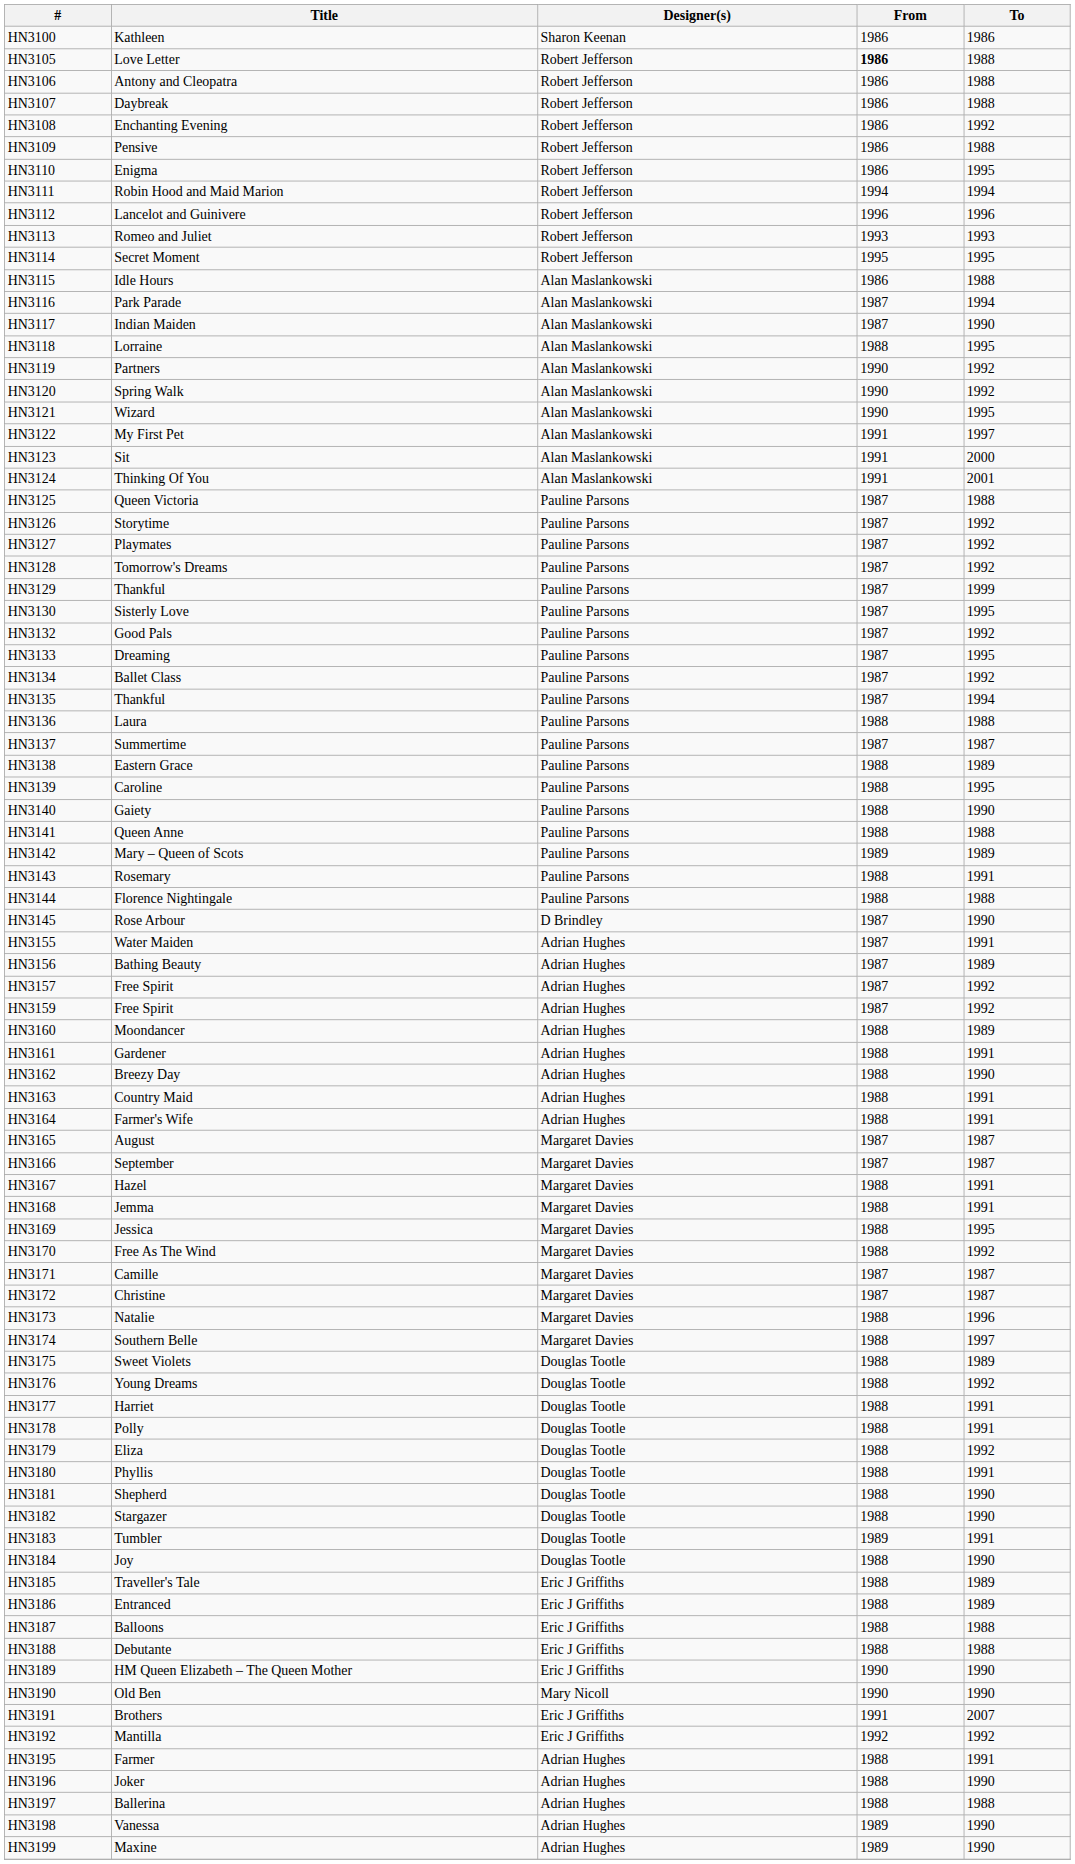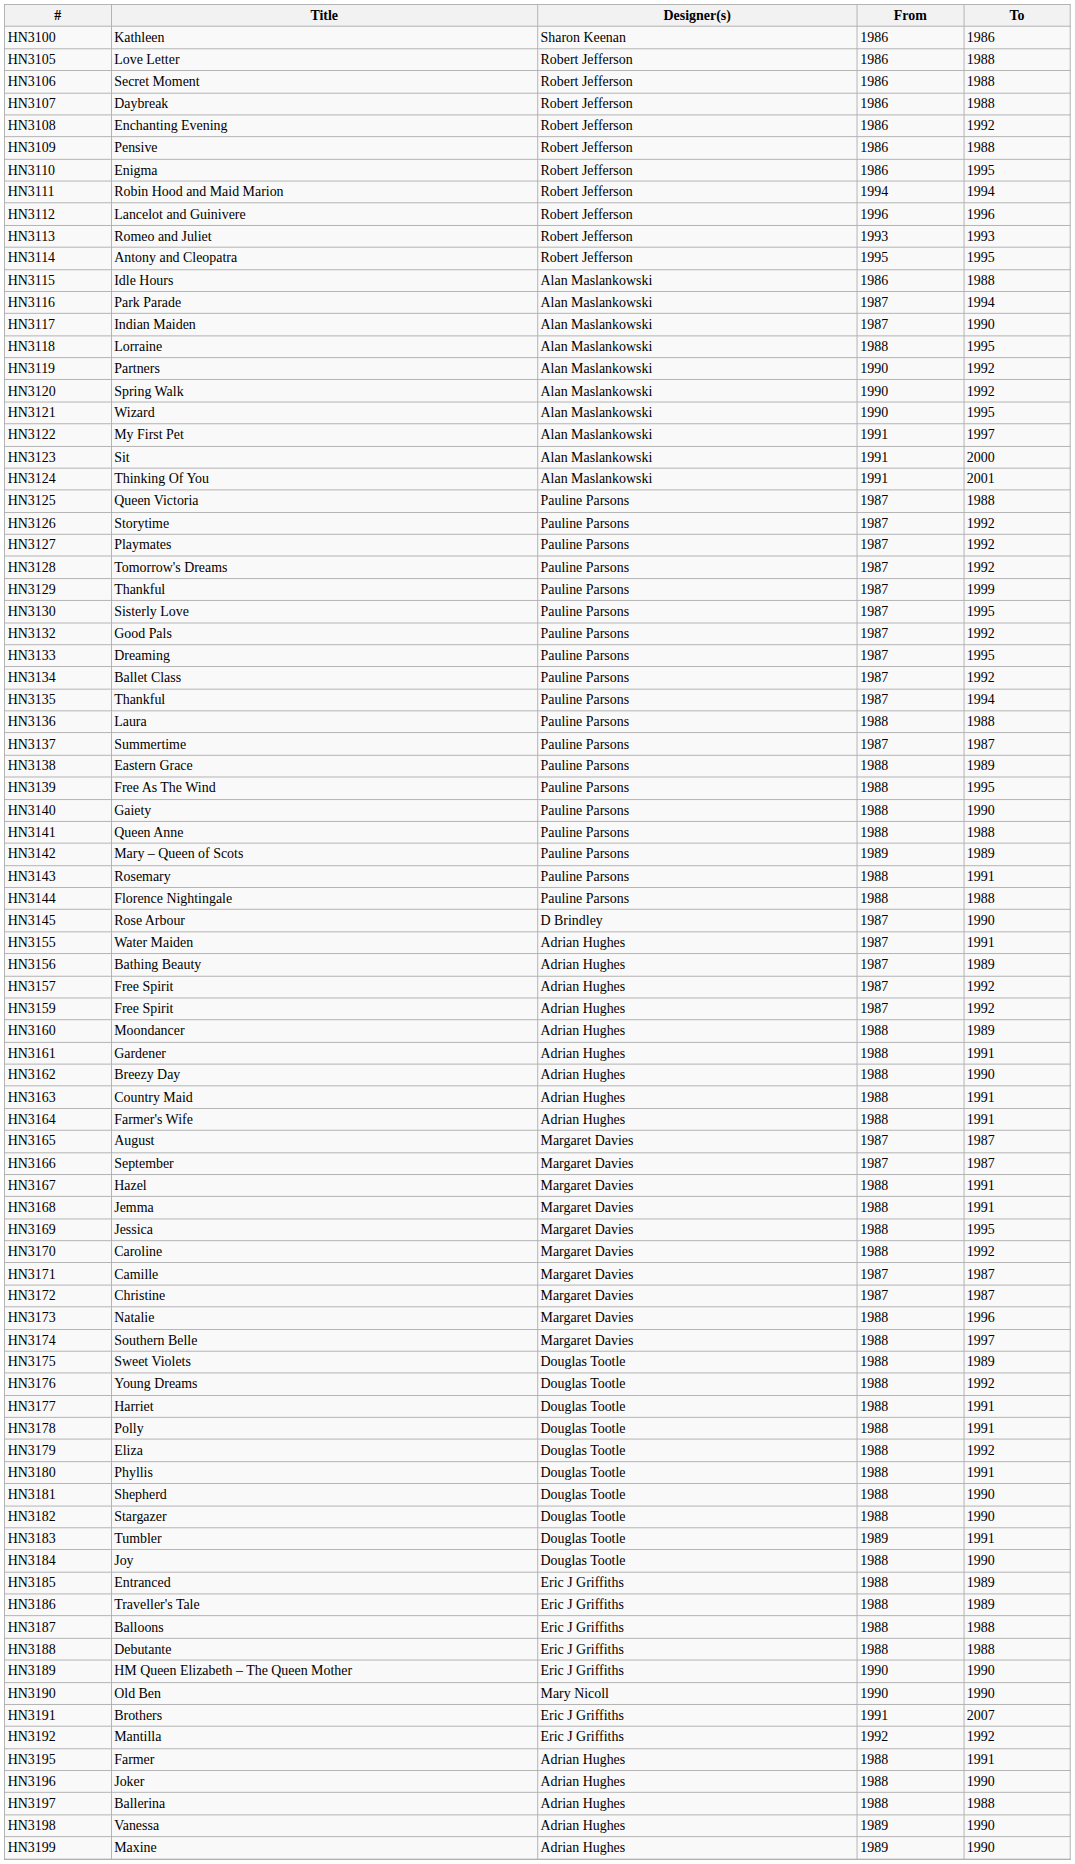 <table class="wikitable collapsible" width="97%" border="1" cellpadding="1" cellspacing="0" align="centre">
 <tr>
 <th width=10%>#</th>
 <th width=40%>Title</th>
 <th width=30%>Designer(s)</th>
 <th width=10%>From</th>
 <th width=10%>To</th>
 </tr>
 <tr>
 <td>HN3100</td>
 <td>Kathleen</td>
 <td>Sharon Keenan</td>
 <td>1986</td>
 <td>1986</td>
 </tr>
 <tr>
 <td>HN3105</td>
 <td>Love Letter</td>
 <td>Robert Jefferson</td>
-<td><strong>1986</strong></td>
+<td>1986</td>
 <td>1988</td>
 </tr>
 <tr>
 <td>HN3106</td>
-<td>Antony and Cleopatra</td>
+<td>Secret Moment</td>
 <td>Robert Jefferson</td>
 <td>1986</td>
 <td>1988</td>
 </tr>
 <tr>
 <td>HN3107</td>
 <td>Daybreak</td>
 <td>Robert Jefferson</td>
 <td>1986</td>
 <td>1988</td>
 </tr>
 <tr>
 <td>HN3108</td>
 <td>Enchanting Evening</td>
 <td>Robert Jefferson</td>
 <td>1986</td>
 <td>1992</td>
 </tr>
 <tr>
 <td>HN3109</td>
 <td>Pensive</td>
 <td>Robert Jefferson</td>
 <td>1986</td>
 <td>1988</td>
 </tr>
 <tr>
 <td>HN3110</td>
 <td>Enigma</td>
 <td>Robert Jefferson</td>
 <td>1986</td>
 <td>1995</td>
 </tr>
 <tr>
 <td>HN3111</td>
 <td>Robin Hood and Maid Marion</td>
 <td>Robert Jefferson</td>
 <td>1994</td>
 <td>1994</td>
 </tr>
 <tr>
 <td>HN3112</td>
 <td>Lancelot and Guinivere</td>
 <td>Robert Jefferson</td>
 <td>1996</td>
 <td>1996</td>
 </tr>
 <tr>
 <td>HN3113</td>
 <td>Romeo and Juliet</td>
 <td>Robert Jefferson</td>
 <td>1993</td>
 <td>1993</td>
 </tr>
 <tr>
 <td>HN3114</td>
-<td>Secret Moment</td>
+<td>Antony and Cleopatra</td>
 <td>Robert Jefferson</td>
 <td>1995</td>
 <td>1995</td>
 </tr>
 <tr>
 <td>HN3115</td>
 <td>Idle Hours</td>
 <td>Alan Maslankowski</td>
 <td>1986</td>
 <td>1988</td>
 </tr>
 <tr>
 <td>HN3116</td>
 <td>Park Parade</td>
 <td>Alan Maslankowski</td>
 <td>1987</td>
 <td>1994</td>
 </tr>
 <tr>
 <td>HN3117</td>
 <td>Indian Maiden</td>
 <td>Alan Maslankowski</td>
 <td>1987</td>
 <td>1990</td>
 </tr>
 <tr>
 <td>HN3118</td>
 <td>Lorraine</td>
 <td>Alan Maslankowski</td>
 <td>1988</td>
 <td>1995</td>
 </tr>
 <tr>
 <td>HN3119</td>
 <td>Partners</td>
 <td>Alan Maslankowski</td>
 <td>1990</td>
 <td>1992</td>
 </tr>
 <tr>
 <td>HN3120</td>
 <td>Spring Walk</td>
 <td>Alan Maslankowski</td>
 <td>1990</td>
 <td>1992</td>
 </tr>
 <tr>
 <td>HN3121</td>
 <td>Wizard</td>
 <td>Alan Maslankowski</td>
 <td>1990</td>
 <td>1995</td>
 </tr>
 <tr>
 <td>HN3122</td>
 <td>My First Pet</td>
 <td>Alan Maslankowski</td>
 <td>1991</td>
 <td>1997</td>
 </tr>
 <tr>
 <td>HN3123</td>
 <td>Sit</td>
 <td>Alan Maslankowski</td>
 <td>1991</td>
 <td>2000</td>
 </tr>
 <tr>
 <td>HN3124</td>
 <td>Thinking Of You</td>
 <td>Alan Maslankowski</td>
 <td>1991</td>
 <td>2001</td>
 </tr>
 <tr>
 <td>HN3125</td>
 <td>Queen Victoria</td>
 <td>Pauline Parsons</td>
 <td>1987</td>
 <td>1988</td>
 </tr>
 <tr>
 <td>HN3126</td>
 <td>Storytime</td>
 <td>Pauline Parsons</td>
 <td>1987</td>
 <td>1992</td>
 </tr>
 <tr>
 <td>HN3127</td>
 <td>Playmates</td>
 <td>Pauline Parsons</td>
 <td>1987</td>
 <td>1992</td>
 </tr>
 <tr>
 <td>HN3128</td>
 <td>Tomorrow's Dreams</td>
 <td>Pauline Parsons</td>
 <td>1987</td>
 <td>1992</td>
 </tr>
 <tr>
 <td>HN3129</td>
 <td>Thankful</td>
 <td>Pauline Parsons</td>
 <td>1987</td>
 <td>1999</td>
 </tr>
 <tr>
 <td>HN3130</td>
 <td>Sisterly Love</td>
 <td>Pauline Parsons</td>
 <td>1987</td>
 <td>1995</td>
 </tr>
 <tr>
 <td>HN3132</td>
 <td>Good Pals</td>
 <td>Pauline Parsons</td>
 <td>1987</td>
 <td>1992</td>
 </tr>
 <tr>
 <td>HN3133</td>
 <td>Dreaming</td>
 <td>Pauline Parsons</td>
 <td>1987</td>
 <td>1995</td>
 </tr>
 <tr>
 <td>HN3134</td>
 <td>Ballet Class</td>
 <td>Pauline Parsons</td>
 <td>1987</td>
 <td>1992</td>
 </tr>
 <tr>
 <td>HN3135</td>
 <td>Thankful</td>
 <td>Pauline Parsons</td>
 <td>1987</td>
 <td>1994</td>
 </tr>
 <tr>
 <td>HN3136</td>
 <td>Laura</td>
 <td>Pauline Parsons</td>
 <td>1988</td>
 <td>1988</td>
 </tr>
 <tr>
 <td>HN3137</td>
 <td>Summertime</td>
 <td>Pauline Parsons</td>
 <td>1987</td>
 <td>1987</td>
 </tr>
 <tr>
 <td>HN3138</td>
 <td>Eastern Grace</td>
 <td>Pauline Parsons</td>
 <td>1988</td>
 <td>1989</td>
 </tr>
 <tr>
 <td>HN3139</td>
-<td>Caroline</td>
+<td>Free As The Wind</td>
 <td>Pauline Parsons</td>
 <td>1988</td>
 <td>1995</td>
 </tr>
 <tr>
 <td>HN3140</td>
 <td>Gaiety</td>
 <td>Pauline Parsons</td>
 <td>1988</td>
 <td>1990</td>
 </tr>
 <tr>
 <td>HN3141</td>
 <td>Queen Anne</td>
 <td>Pauline Parsons</td>
 <td>1988</td>
 <td>1988</td>
 </tr>
 <tr>
 <td>HN3142</td>
 <td>Mary – Queen of Scots</td>
 <td>Pauline Parsons</td>
 <td>1989</td>
 <td>1989</td>
 </tr>
 <tr>
 <td>HN3143</td>
 <td>Rosemary</td>
 <td>Pauline Parsons</td>
 <td>1988</td>
 <td>1991</td>
 </tr>
 <tr>
 <td>HN3144</td>
 <td>Florence Nightingale</td>
 <td>Pauline Parsons</td>
 <td>1988</td>
 <td>1988</td>
 </tr>
 <tr>
 <td>HN3145</td>
 <td>Rose Arbour</td>
 <td>D Brindley</td>
 <td>1987</td>
 <td>1990</td>
 </tr>
 <tr>
 <td>HN3155</td>
 <td>Water Maiden</td>
 <td>Adrian Hughes</td>
 <td>1987</td>
 <td>1991</td>
 </tr>
 <tr>
 <td>HN3156</td>
 <td>Bathing Beauty</td>
 <td>Adrian Hughes</td>
 <td>1987</td>
 <td>1989</td>
 </tr>
 <tr>
 <td>HN3157</td>
 <td>Free Spirit</td>
 <td>Adrian Hughes</td>
 <td>1987</td>
 <td>1992</td>
 </tr>
 <tr>
 <td>HN3159</td>
 <td>Free Spirit</td>
 <td>Adrian Hughes</td>
 <td>1987</td>
 <td>1992</td>
 </tr>
 <tr>
 <td>HN3160</td>
 <td>Moondancer</td>
 <td>Adrian Hughes</td>
 <td>1988</td>
 <td>1989</td>
 </tr>
 <tr>
 <td>HN3161</td>
 <td>Gardener</td>
 <td>Adrian Hughes</td>
 <td>1988</td>
 <td>1991</td>
 </tr>
 <tr>
 <td>HN3162</td>
 <td>Breezy Day</td>
 <td>Adrian Hughes</td>
 <td>1988</td>
 <td>1990</td>
 </tr>
 <tr>
 <td>HN3163</td>
 <td>Country Maid</td>
 <td>Adrian Hughes</td>
 <td>1988</td>
 <td>1991</td>
 </tr>
 <tr>
 <td>HN3164</td>
 <td>Farmer's Wife</td>
 <td>Adrian Hughes</td>
 <td>1988</td>
 <td>1991</td>
 </tr>
 <tr>
 <td>HN3165</td>
 <td>August</td>
 <td>Margaret Davies</td>
 <td>1987</td>
 <td>1987</td>
 </tr>
 <tr>
 <td>HN3166</td>
 <td>September</td>
 <td>Margaret Davies</td>
 <td>1987</td>
 <td>1987</td>
 </tr>
 <tr>
 <td>HN3167</td>
 <td>Hazel</td>
 <td>Margaret Davies</td>
 <td>1988</td>
 <td>1991</td>
 </tr>
 <tr>
 <td>HN3168</td>
 <td>Jemma</td>
 <td>Margaret Davies</td>
 <td>1988</td>
 <td>1991</td>
 </tr>
 <tr>
 <td>HN3169</td>
 <td>Jessica</td>
 <td>Margaret Davies</td>
 <td>1988</td>
 <td>1995</td>
 </tr>
 <tr>
 <td>HN3170</td>
-<td>Free As The Wind</td>
+<td>Caroline</td>
 <td>Margaret Davies</td>
 <td>1988</td>
 <td>1992</td>
 </tr>
 <tr>
 <td>HN3171</td>
 <td>Camille</td>
 <td>Margaret Davies</td>
 <td>1987</td>
 <td>1987</td>
 </tr>
 <tr>
 <td>HN3172</td>
 <td>Christine</td>
 <td>Margaret Davies</td>
 <td>1987</td>
 <td>1987</td>
 </tr>
 <tr>
 <td>HN3173</td>
 <td>Natalie</td>
 <td>Margaret Davies</td>
 <td>1988</td>
 <td>1996</td>
 </tr>
 <tr>
 <td>HN3174</td>
 <td>Southern Belle</td>
 <td>Margaret Davies</td>
 <td>1988</td>
 <td>1997</td>
 </tr>
 <tr>
 <td>HN3175</td>
 <td>Sweet Violets</td>
 <td>Douglas Tootle</td>
 <td>1988</td>
 <td>1989</td>
 </tr>
 <tr>
 <td>HN3176</td>
 <td>Young Dreams</td>
 <td>Douglas Tootle</td>
 <td>1988</td>
 <td>1992</td>
 </tr>
 <tr>
 <td>HN3177</td>
 <td>Harriet</td>
 <td>Douglas Tootle</td>
 <td>1988</td>
 <td>1991</td>
 </tr>
 <tr>
 <td>HN3178</td>
 <td>Polly</td>
 <td>Douglas Tootle</td>
 <td>1988</td>
 <td>1991</td>
 </tr>
 <tr>
 <td>HN3179</td>
 <td>Eliza</td>
 <td>Douglas Tootle</td>
 <td>1988</td>
 <td>1992</td>
 </tr>
 <tr>
 <td>HN3180</td>
 <td>Phyllis</td>
 <td>Douglas Tootle</td>
 <td>1988</td>
 <td>1991</td>
 </tr>
 <tr>
 <td>HN3181</td>
 <td>Shepherd</td>
 <td>Douglas Tootle</td>
 <td>1988</td>
 <td>1990</td>
 </tr>
 <tr>
 <td>HN3182</td>
 <td>Stargazer</td>
 <td>Douglas Tootle</td>
 <td>1988</td>
 <td>1990</td>
 </tr>
 <tr>
 <td>HN3183</td>
 <td>Tumbler</td>
 <td>Douglas Tootle</td>
 <td>1989</td>
 <td>1991</td>
 </tr>
 <tr>
 <td>HN3184</td>
 <td>Joy</td>
 <td>Douglas Tootle</td>
 <td>1988</td>
 <td>1990</td>
 </tr>
 <tr>
 <td>HN3185</td>
-<td>Traveller's Tale</td>
+<td>Entranced</td>
 <td>Eric J Griffiths</td>
 <td>1988</td>
 <td>1989</td>
 </tr>
 <tr>
 <td>HN3186</td>
-<td>Entranced</td>
+<td>Traveller's Tale</td>
 <td>Eric J Griffiths</td>
 <td>1988</td>
 <td>1989</td>
 </tr>
 <tr>
 <td>HN3187</td>
 <td>Balloons</td>
 <td>Eric J Griffiths</td>
 <td>1988</td>
 <td>1988</td>
 </tr>
 <tr>
 <td>HN3188</td>
 <td>Debutante</td>
 <td>Eric J Griffiths</td>
 <td>1988</td>
 <td>1988</td>
 </tr>
 <tr>
 <td>HN3189</td>
 <td>HM Queen Elizabeth – The Queen Mother</td>
 <td>Eric J Griffiths</td>
 <td>1990</td>
 <td>1990</td>
 </tr>
 <tr>
 <td>HN3190</td>
 <td>Old Ben</td>
 <td>Mary Nicoll</td>
 <td>1990</td>
 <td>1990</td>
 </tr>
 <tr>
 <td>HN3191</td>
 <td>Brothers</td>
 <td>Eric J Griffiths</td>
 <td>1991</td>
 <td>2007</td>
 </tr>
 <tr>
 <td>HN3192</td>
 <td>Mantilla</td>
 <td>Eric J Griffiths</td>
 <td>1992</td>
 <td>1992</td>
 </tr>
 <tr>
 <td>HN3195</td>
 <td>Farmer</td>
 <td>Adrian Hughes</td>
 <td>1988</td>
 <td>1991</td>
 </tr>
 <tr>
 <td>HN3196</td>
 <td>Joker</td>
 <td>Adrian Hughes</td>
 <td>1988</td>
 <td>1990</td>
 </tr>
 <tr>
 <td>HN3197</td>
 <td>Ballerina</td>
 <td>Adrian Hughes</td>
 <td>1988</td>
 <td>1988</td>
 </tr>
 <tr>
 <td>HN3198</td>
 <td>Vanessa</td>
 <td>Adrian Hughes</td>
 <td>1989</td>
 <td>1990</td>
 </tr>
 <tr>
 <td>HN3199</td>
 <td>Maxine</td>
 <td>Adrian Hughes</td>
 <td>1989</td>
 <td>1990</td>
 </tr>
 <tr>
 </tr>
 </table>
